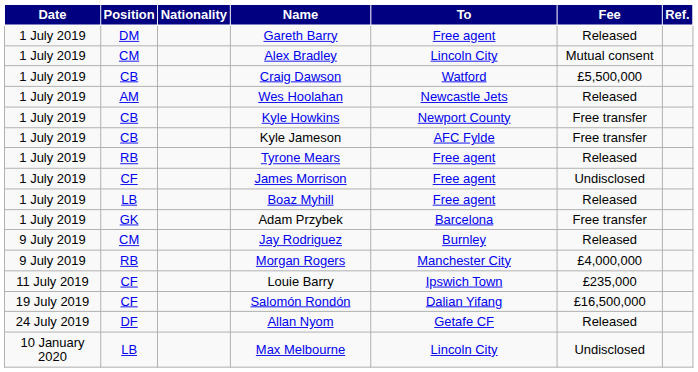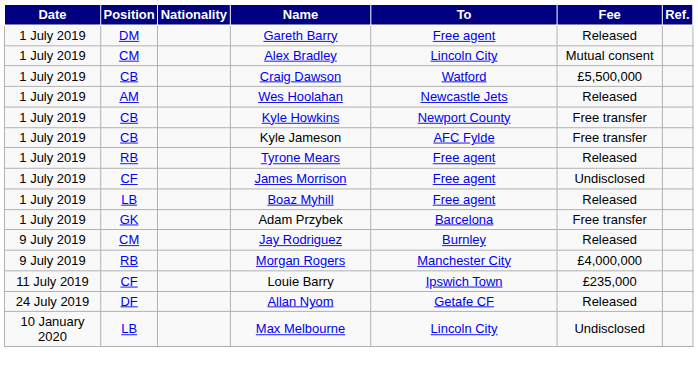 <table class="wikitable"  style="text-align:center; font-size:90%; ">
 <tr>
 <th style="background:#000080;color:#ffffff;border:1px solid #ffffff; width:100px;">Date</th>
 <th style="background:#000080;color:#ffffff;border:1px solid #ffffff; width:50px;">Position</th>
 <th style="background:#000080;color:#ffffff;border:1px solid #ffffff; width:50px;">Nationality</th>
 <th style="background:#000080;color:#ffffff;border:1px solid #ffffff; width:150px;">Name</th>
 <th style="background:#000080;color:#ffffff;border:1px solid #ffffff; width:200px;">To</th>
 <th style="background:#000080;color:#ffffff;border:1px solid #ffffff; width:110px;">Fee</th>
 <th style="background:#000080;color:#ffffff;border:1px solid #ffffff; width:25px;">Ref.</th>
 </tr>
 <tr>
 <td>1 July 2019</td>
 <td><a href='#'>DM</a></td>
 <td></td>
 <td><a href='#'>Gareth Barry</a></td>
 <td> <a href='#'>Free agent</a></td>
 <td>Released</td>
 <td></td>
 </tr>
 <tr>
 <td>1 July 2019</td>
 <td><a href='#'>CM</a></td>
 <td></td>
 <td><a href='#'>Alex Bradley</a></td>
 <td> <a href='#'>Lincoln City</a></td>
 <td>Mutual consent</td>
 <td></td>
 </tr>
 <tr>
 <td>1 July 2019</td>
 <td><a href='#'>CB</a></td>
 <td></td>
 <td><a href='#'>Craig Dawson</a></td>
 <td> <a href='#'>Watford</a></td>
 <td>£5,500,000</td>
 <td></td>
 </tr>
 <tr>
 <td>1 July 2019</td>
 <td><a href='#'>AM</a></td>
 <td></td>
 <td><a href='#'>Wes Hoolahan</a></td>
 <td> <a href='#'>Newcastle Jets</a></td>
 <td>Released</td>
 <td></td>
 </tr>
 <tr>
 <td>1 July 2019</td>
 <td><a href='#'>CB</a></td>
 <td></td>
 <td><a href='#'>Kyle Howkins</a></td>
 <td> <a href='#'>Newport County</a></td>
 <td>Free transfer</td>
 <td></td>
 </tr>
 <tr>
 <td>1 July 2019</td>
 <td><a href='#'>CB</a></td>
 <td></td>
 <td>Kyle Jameson</td>
 <td> <a href='#'>AFC Fylde</a></td>
 <td>Free transfer</td>
 <td></td>
 </tr>
 <tr>
 <td>1 July 2019</td>
 <td><a href='#'>RB</a></td>
 <td></td>
 <td><a href='#'>Tyrone Mears</a></td>
 <td> <a href='#'>Free agent</a></td>
 <td>Released</td>
 <td></td>
 </tr>
 <tr>
 <td>1 July 2019</td>
 <td><a href='#'>CF</a></td>
 <td></td>
 <td><a href='#'>James Morrison</a></td>
 <td> <a href='#'>Free agent</a></td>
 <td>Undisclosed</td>
 <td></td>
 </tr>
 <tr>
 <td>1 July 2019</td>
 <td><a href='#'>LB</a></td>
 <td></td>
 <td><a href='#'>Boaz Myhill</a></td>
 <td> <a href='#'>Free agent</a></td>
 <td>Released</td>
 <td></td>
 </tr>
 <tr>
 <td>1 July 2019</td>
 <td><a href='#'>GK</a></td>
 <td></td>
 <td>Adam Przybek</td>
 <td> <a href='#'>Barcelona</a></td>
 <td>Free transfer</td>
 <td></td>
 </tr>
 <tr>
 <td>9 July 2019</td>
 <td><a href='#'>CM</a></td>
 <td></td>
 <td><a href='#'>Jay Rodriguez</a></td>
 <td> <a href='#'>Burnley</a></td>
 <td>Released</td>
 <td></td>
 </tr>
 <tr>
 <td>9 July 2019</td>
 <td><a href='#'>RB</a></td>
 <td></td>
 <td><a href='#'>Morgan Rogers</a></td>
 <td> <a href='#'>Manchester City</a></td>
 <td>£4,000,000</td>
 <td></td>
 </tr>
 <tr>
 <td>11 July 2019</td>
 <td><a href='#'>CF</a></td>
 <td></td>
 <td>Louie Barry</td>
 <td> <a href='#'>Ipswich Town</a></td>
 <td>£235,000</td>
 <td></td>
 </tr>
 <tr>
-<td>19 July 2019</td>
-<td><a href='#'>CF</a></td>
-<td></td>
-<td><a href='#'>Salomón Rondón</a></td>
-<td> <a href='#'>Dalian Yifang</a></td>
-<td>£16,500,000</td>
-<td></td>
-</tr>
-<tr>
 <td>24 July 2019</td>
 <td><a href='#'>DF</a></td>
 <td></td>
 <td><a href='#'>Allan Nyom</a></td>
 <td> <a href='#'>Getafe CF</a></td>
 <td>Released</td>
 <td></td>
 </tr>
 <tr>
 <td>10 January 2020</td>
 <td><a href='#'>LB</a></td>
 <td></td>
 <td><a href='#'>Max Melbourne</a></td>
 <td> <a href='#'>Lincoln City</a></td>
 <td>Undisclosed</td>
 <td></td>
 </tr>
 </table>
